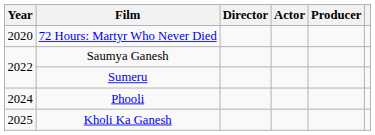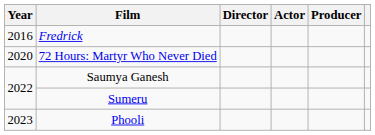 <table class="wikitable sortable" style="text-align:center;font-size:90%;">
 <tr>
 <th scope="col">Year</th>
 <th scope="col">Film</th>
 <th scope="col">Director</th>
 <th scope="col">Actor</th>
 <th scope="col">Producer</th>
 <th></th>
+</tr>
+<tr style="text-align:center;">
+<td>2016</td>
+<td style="text-align:left;"><em><a href='#'>Fredrick</a></em></td>
+<td></td>
+<td></td>
+<td></td>
+<td></td>
 </tr>
 <tr>
 <td>2020</td>
 <td><a href='#'>72 Hours: Martyr Who Never Died</a></td>
 <td></td>
 <td></td>
 <td></td>
 <td></td>
 </tr>
 <tr>
 <td rowspan="2">2022</td>
 <td>Saumya Ganesh</td>
 <td></td>
 <td></td>
 <td></td>
 <td></td>
 </tr>
 <tr>
 <td><a href='#'>Sumeru</a></td>
 <td></td>
 <td></td>
 <td></td>
 <td></td>
 </tr>
 <tr>
-<td>2024</td>
+<td>2023</td>
 <td><a href='#'>Phooli</a></td>
 <td></td>
 <td></td>
 <td></td>
 <td></td>
 </tr>
-<tr>
-<td>2025</td>
-<td><a href='#'>Kholi Ka Ganesh</a></td>
-<td></td>
-<td></td>
-<td></td>
-<td></td>
-</tr>
 </table>
